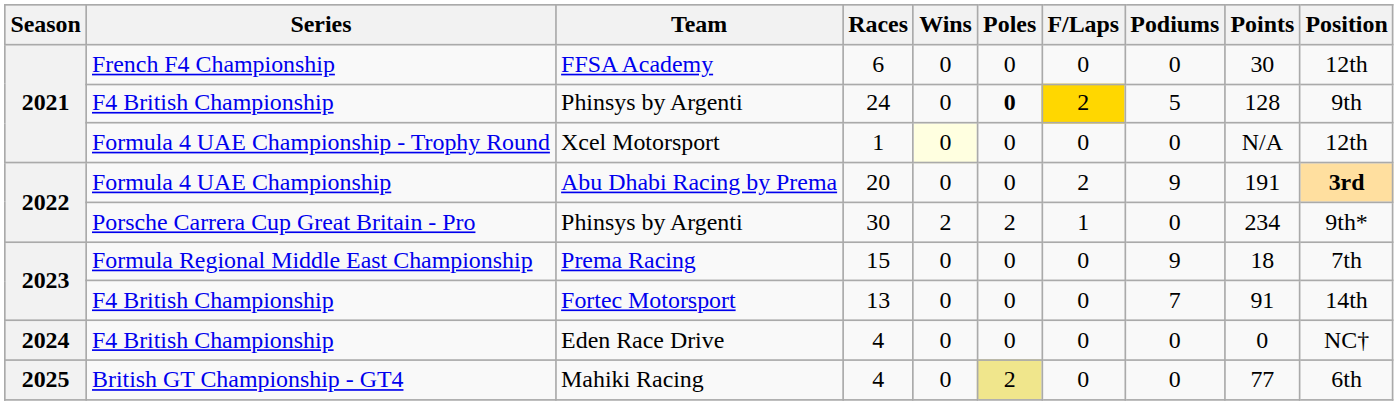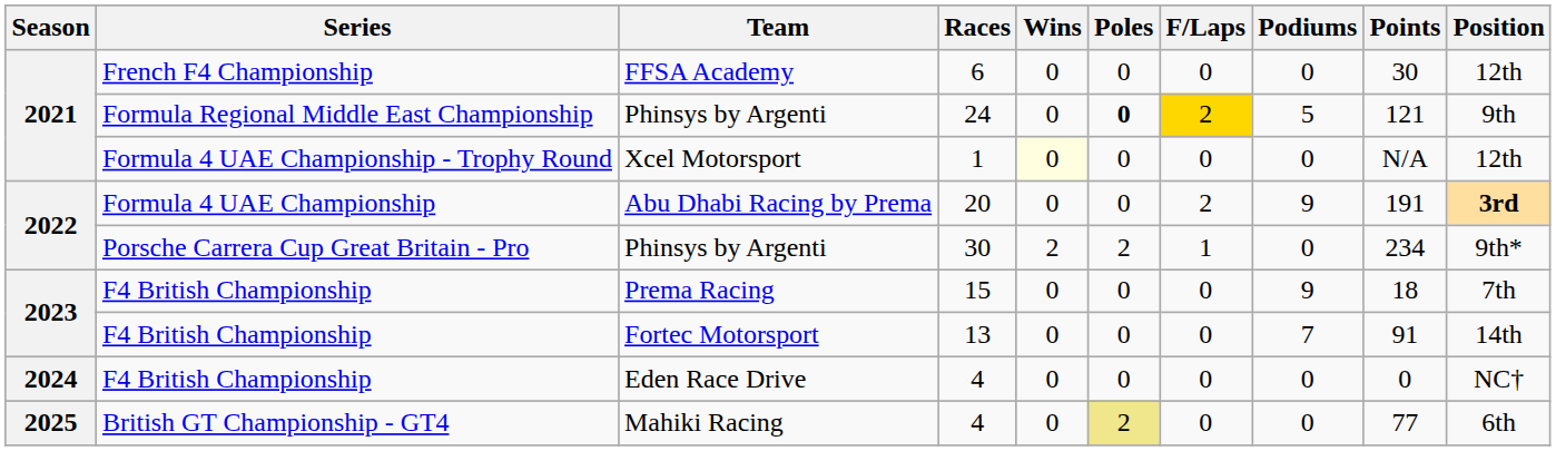 <table class="wikitable" style="font-size: 90%; text-align:center">
 <tr>
 <th>Season</th>
 <th>Series</th>
 <th>Team</th>
 <th>Races</th>
 <th>Wins</th>
 <th>Poles</th>
 <th>F/Laps</th>
 <th>Podiums</th>
 <th>Points</th>
 <th>Position</th>
 </tr>
 <tr>
 <th rowspan="3">2021</th>
 <td align="left"><a href='#'>French F4 Championship</a></td>
 <td align="left"><a href='#'>FFSA Academy</a></td>
 <td>6</td>
 <td>0</td>
 <td>0</td>
 <td>0</td>
 <td>0</td>
 <td>30</td>
 <td>12th</td>
 </tr>
 <tr>
-<td align="left"><a href='#'>F4 British Championship</a></td>
+<td align=left><a href='#'>Formula Regional Middle East Championship</a></td>
 <td align="left">Phinsys by Argenti</td>
 <td>24</td>
 <td>0</td>
 <td><strong>0</strong></td>
 <td style="background: gold;">2</td>
 <td>5</td>
-<td>128</td>
+<td>121</td>
 <td>9th</td>
 </tr>
 <tr>
 <td align="left"><a href='#'>Formula 4 UAE Championship - Trophy Round</a></td>
 <td align="left">Xcel Motorsport</td>
 <td>1</td>
 <td style="background: lightyellow;">0</td>
 <td>0</td>
 <td>0</td>
 <td>0</td>
 <td>N/A</td>
 <td>12th</td>
 </tr>
 <tr>
 <th rowspan="2">2022</th>
 <td align="left"><a href='#'>Formula 4 UAE Championship</a></td>
 <td align="left"><a href='#'>Abu Dhabi Racing by Prema</a></td>
 <td>20</td>
 <td>0</td>
 <td>0</td>
 <td>2</td>
 <td>9</td>
 <td>191</td>
 <td style="background:#FFDF9F;"><strong>3rd</strong></td>
 </tr>
 <tr>
 <td align=left><a href='#'>Porsche Carrera Cup Great Britain - Pro</a></td>
 <td align="left">Phinsys by Argenti</td>
 <td>30</td>
 <td>2</td>
 <td>2</td>
 <td>1</td>
 <td>0</td>
 <td>234</td>
 <td>9th*</td>
 </tr>
 <tr>
 <th rowspan="2">2023</th>
-<td align=left><a href='#'>Formula Regional Middle East Championship</a></td>
+<td align="left"><a href='#'>F4 British Championship</a></td>
 <td align=left><a href='#'>Prema Racing</a></td>
 <td>15</td>
 <td>0</td>
 <td>0</td>
 <td>0</td>
 <td>9</td>
 <td>18</td>
 <td>7th</td>
 </tr>
 <tr>
 <td align=left><a href='#'>F4 British Championship</a></td>
 <td align=left><a href='#'>Fortec Motorsport</a></td>
 <td>13</td>
 <td>0</td>
 <td>0</td>
 <td>0</td>
 <td>7</td>
 <td>91</td>
 <td>14th</td>
 </tr>
 <tr>
 <th>2024</th>
 <td align="left"><a href='#'>F4 British Championship</a></td>
 <td align=left>Eden Race Drive</td>
 <td>4</td>
 <td>0</td>
 <td>0</td>
 <td>0</td>
 <td>0</td>
 <td>0</td>
 <td>NC†</td>
 </tr>
 <tr>
 <th>2025</th>
 <td align=left><a href='#'>British GT Championship - GT4</a></td>
 <td align=left>Mahiki Racing</td>
 <td>4</td>
 <td>0</td>
 <td style="background: khaki;">2</td>
 <td>0</td>
 <td>0</td>
 <td>77</td>
 <td>6th</td>
 </tr>
 </table>
